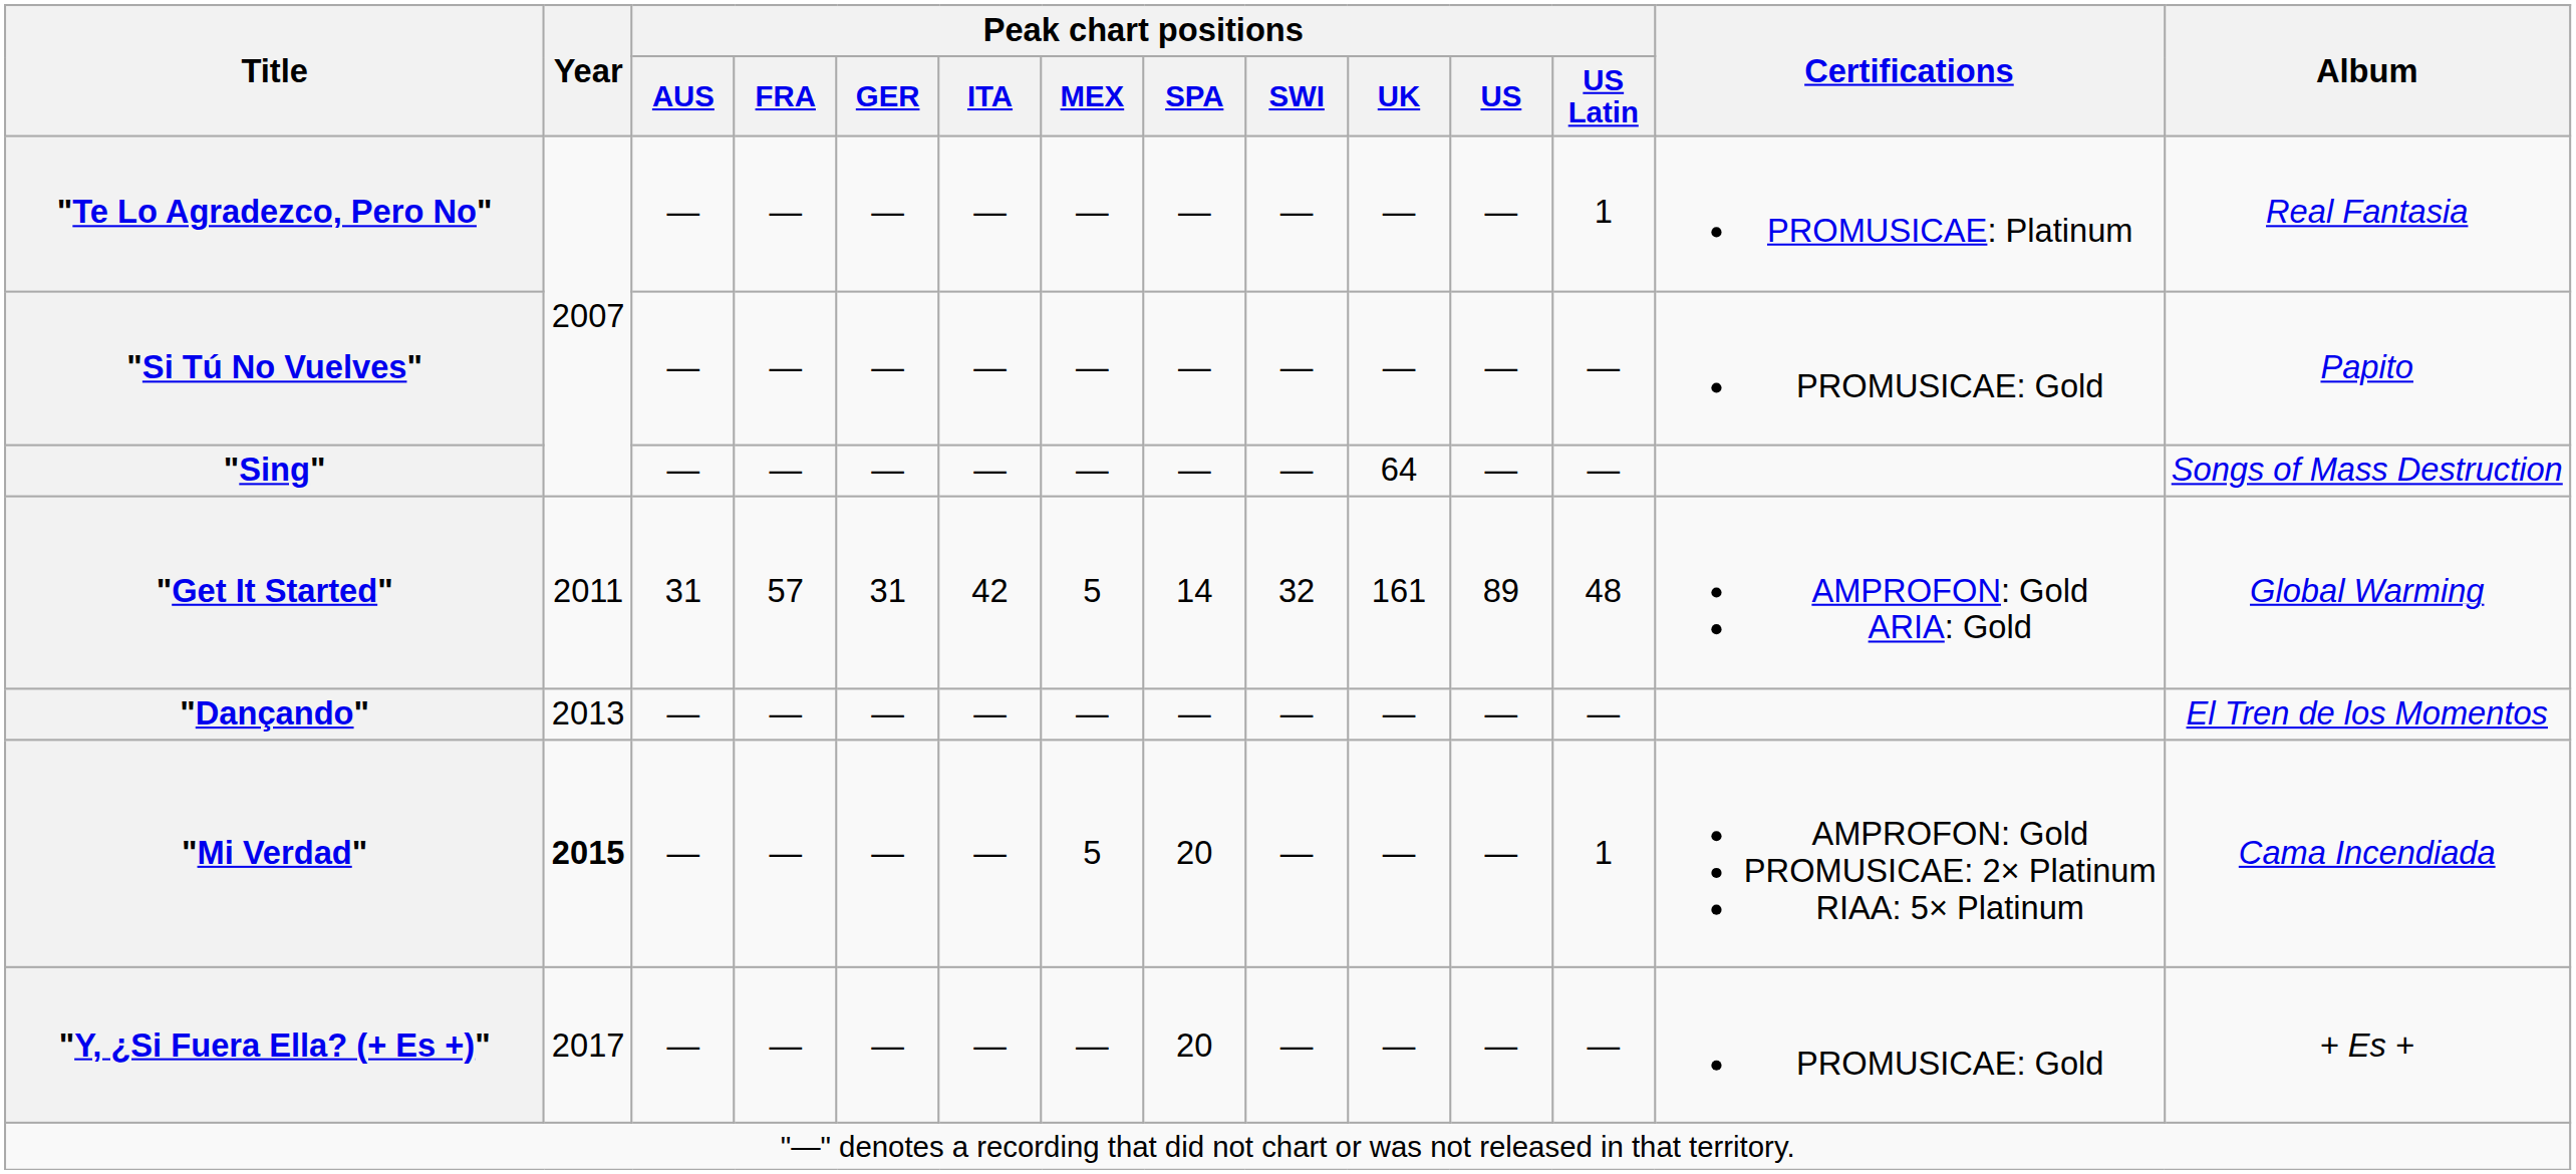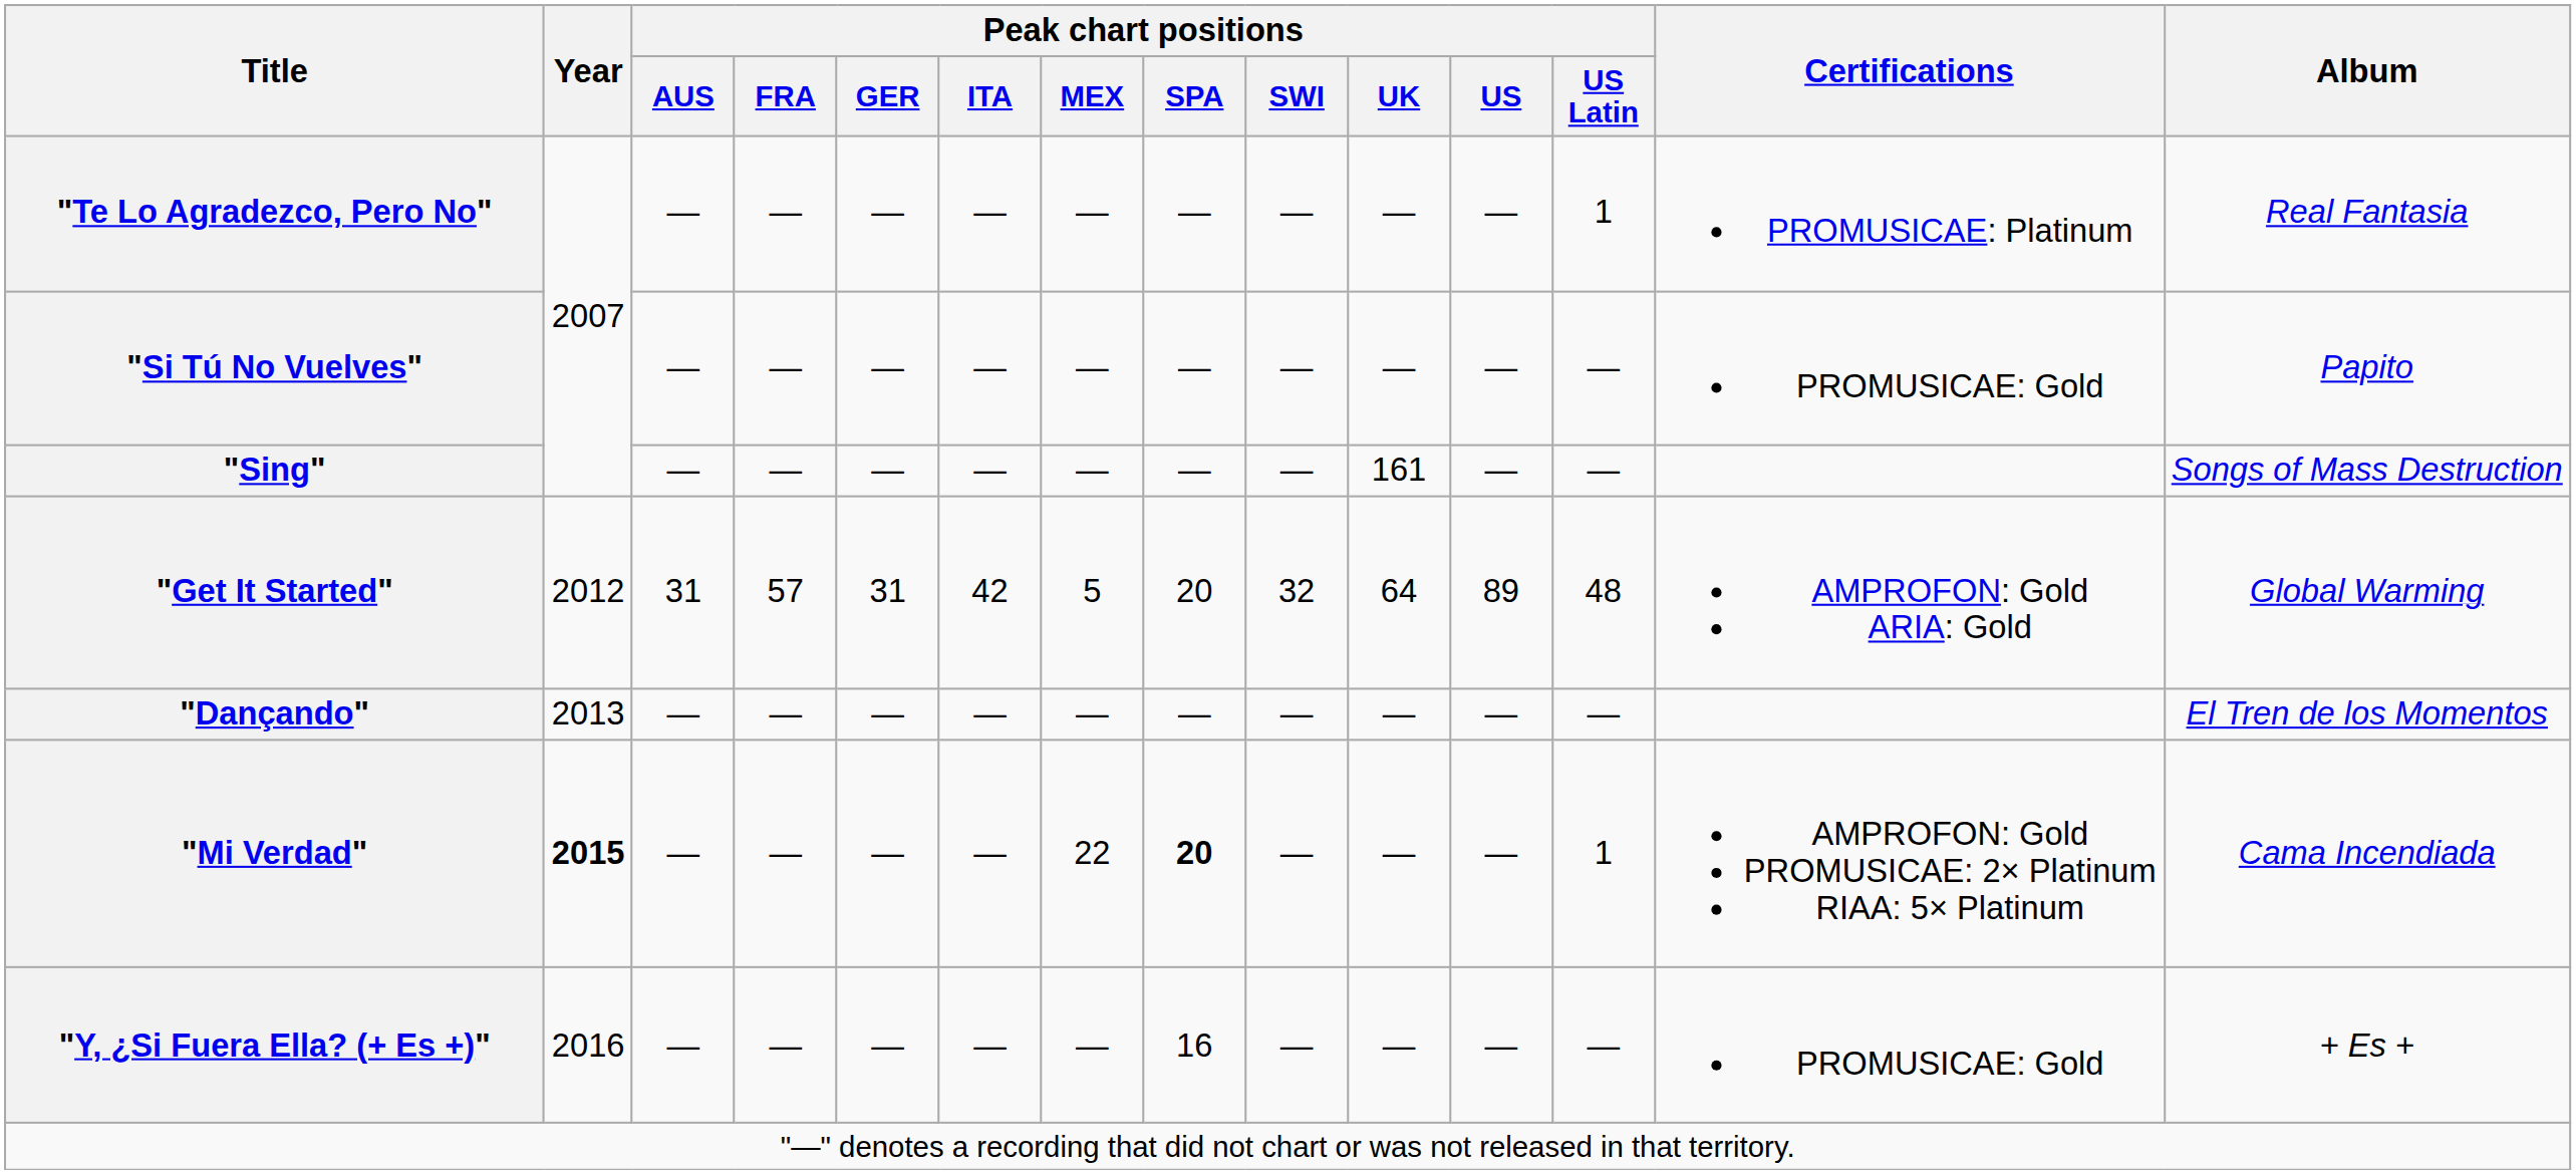 <table class="wikitable plainrowheaders" style="text-align:center;">
 <tr>
 <th scope="col" rowspan="2" style="width:16em;">Title</th>
 <th scope="col" rowspan="2">Year</th>
 <th scope="col" colspan="10">Peak chart positions</th>
 <th scope="col" rowspan="2"><a href='#'>Certifications</a></th>
 <th scope="col" rowspan="2">Album</th>
 </tr>
 <tr>
 <th scope="col" style="width:3em;font-size:90%;"><a href='#'>AUS</a><br></th>
 <th scope="col" style="width:3em;font-size:90%;"><a href='#'>FRA</a><br></th>
 <th scope="col" style="width:3em;font-size:90%;"><a href='#'>GER</a> <br></th>
 <th scope="col" style="width:3em;font-size:90%;"><a href='#'>ITA</a><br></th>
 <th scope="col" style="width:3em;font-size:90%;"><a href='#'>MEX</a><br></th>
 <th scope="col" style="width:3em;font-size:90%;"><a href='#'>SPA</a><br></th>
 <th scope="col" style="width:3em;font-size:90%;"><a href='#'>SWI</a><br></th>
 <th scope="col" style="width:3em;font-size:90%;"><a href='#'>UK</a><br></th>
 <th scope="col" style="width:3em;font-size:90%;"><a href='#'>US</a><br></th>
 <th scope="col" style="width:3em;font-size:90%;"><a href='#'>US<br>Latin</a><br></th>
 </tr>
 <tr>
 <th scope="row">"<a href='#'>Te Lo Agradezco, Pero No</a>"<br></th>
 <td rowspan="3">2007</td>
 <td>—</td>
 <td>—</td>
 <td>—</td>
 <td>—</td>
 <td>—</td>
 <td>—</td>
 <td>—</td>
 <td>—</td>
 <td>—</td>
 <td>1</td>
 <td><br><ul><li><a href='#'>PROMUSICAE</a>: Platinum</li></ul></td>
 <td><em><a href='#'>Real Fantasia</a></em></td>
 </tr>
 <tr>
 <th scope="row">"<a href='#'>Si Tú No Vuelves</a>"<br></th>
 <td>—</td>
 <td>—</td>
 <td>—</td>
 <td>—</td>
 <td>—</td>
 <td>—</td>
 <td>—</td>
 <td>—</td>
 <td>—</td>
 <td>—</td>
 <td><br><ul><li>PROMUSICAE: Gold</li></ul></td>
 <td><em><a href='#'>Papito</a></em></td>
 </tr>
 <tr>
 <th scope="row">"<a href='#'>Sing</a>"<br></th>
 <td>—</td>
 <td>—</td>
 <td>—</td>
 <td>—</td>
 <td>—</td>
 <td>—</td>
 <td>—</td>
-<td>64</td>
+<td>161</td>
 <td>—</td>
 <td>—</td>
 <td></td>
 <td><em><a href='#'>Songs of Mass Destruction</a></em></td>
 </tr>
 <tr>
 <th scope="row">"<a href='#'>Get It Started</a>"<br></th>
-<td>2011</td>
+<td>2012</td>
 <td>31</td>
 <td>57</td>
 <td>31</td>
 <td>42</td>
 <td>5</td>
-<td>14</td>
+<td>20</td>
 <td>32</td>
-<td>161</td>
+<td>64</td>
 <td>89</td>
 <td>48</td>
 <td><br><ul><li><a href='#'>AMPROFON</a>: Gold</li><li><a href='#'>ARIA</a>: Gold</li></ul></td>
 <td><em><a href='#'>Global Warming</a></em></td>
 </tr>
 <tr>
 <th scope="row">"<a href='#'>Dançando</a>"<br></th>
 <td>2013</td>
 <td>—</td>
 <td>—</td>
 <td>—</td>
 <td>—</td>
 <td>—</td>
 <td>—</td>
 <td>—</td>
 <td>—</td>
 <td>—</td>
 <td>—</td>
 <td></td>
 <td><em><a href='#'>El Tren de los Momentos</a></em></td>
 </tr>
 <tr>
 <th scope="row">"<a href='#'>Mi Verdad</a>"<br></th>
 <td><strong>2015</strong></td>
 <td>—</td>
 <td>—</td>
 <td>—</td>
 <td>—</td>
-<td>5</td>
-<td>20</td>
+<td>22</td>
+<td><strong>20</strong></td>
 <td>—</td>
 <td>—</td>
 <td>—</td>
 <td>1</td>
 <td><br><ul><li>AMPROFON: Gold</li><li>PROMUSICAE: 2× Platinum</li><li>RIAA: 5× Platinum </li></ul></td>
 <td><em><a href='#'>Cama Incendiada</a></em></td>
 </tr>
 <tr>
 <th scope="row">"<a href='#'>Y, ¿Si Fuera Ella? (+ Es +)</a>"<br></th>
-<td>2017</td>
+<td>2016</td>
 <td>—</td>
 <td>—</td>
 <td>—</td>
 <td>—</td>
 <td>—</td>
-<td>20</td>
+<td>16</td>
 <td>—</td>
 <td>—</td>
 <td>—</td>
 <td>—</td>
 <td><br><ul><li>PROMUSICAE: Gold</li></ul></td>
 <td><em>+ Es +</em></td>
 </tr>
 <tr>
 <td colspan="14" style="font-size:90%">"—" denotes a recording that did not chart or was not released in that territory.</td>
 </tr>
 </table>
